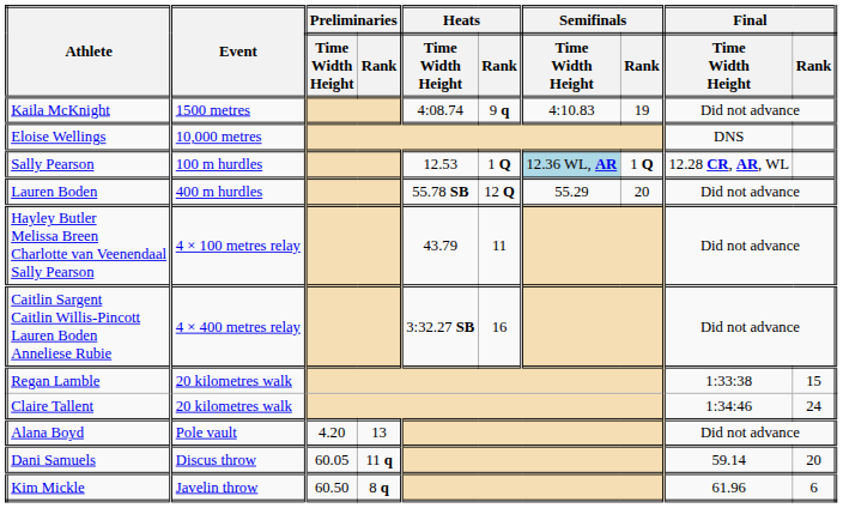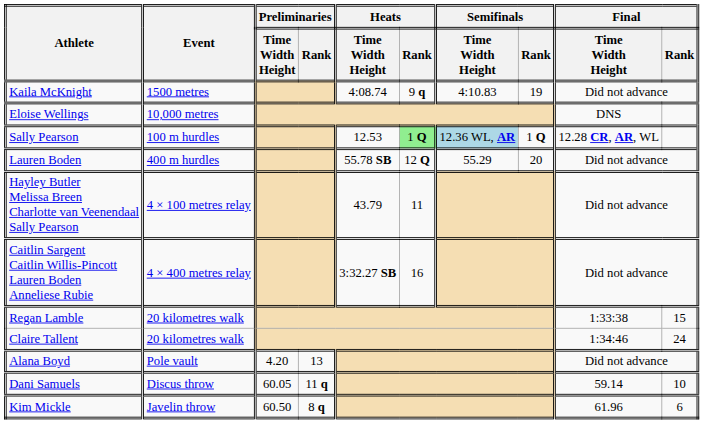 <table class=wikitable style="font-size:90%; border: double;">
 <tr>
 <th rowspan="2" style="border-right:double">Athlete</th>
 <th rowspan="2" style="border-right:double">Event</th>
 <th colspan="2" style="border-right:double; border-bottom:double;">Preliminaries</th>
 <th colspan="2" style="border-right:double; border-bottom:double;">Heats</th>
 <th colspan="2" style="border-right:double; border-bottom:double;">Semifinals</th>
 <th colspan="2" style="border-right:double; border-bottom:double;">Final</th>
 </tr>
 <tr>
 <th>Time<br>Width<br>Height</th>
 <th style="border-right:double">Rank</th>
 <th>Time<br>Width<br>Height</th>
 <th style="border-right:double">Rank</th>
 <th>Time<br>Width<br>Height</th>
 <th style="border-right:double">Rank</th>
 <th>Time<br>Width<br>Height</th>
 <th style="border-right:double">Rank</th>
 </tr>
 <tr style="border-top: double;">
 <td style="border-right:double"><a href='#'>Kaila McKnight</a></td>
 <td style="border-right:double"><a href='#'>1500 metres</a></td>
 <td colspan="2" style="border-right:double; background:wheat;"></td>
 <td align=center>4:08.74</td>
 <td style="text-align:center; border-right:double;">9 <strong>q</strong></td>
 <td align=center>4:10.83</td>
 <td style="text-align:center; border-right:double;">19</td>
 <td colspan="2" style="text-align:center;">Did not advance</td>
 </tr>
 <tr style="border-top: double;">
 <td style="border-right:double"><a href='#'>Eloise Wellings</a></td>
 <td style="border-right:double"><a href='#'>10,000 metres</a></td>
 <td colspan="6" style="border-right:double; background:wheat;"></td>
 <td align=center>DNS</td>
 <td></td>
 </tr>
 <tr style="border-top: double;">
 <td style="border-right:double"><a href='#'>Sally Pearson</a></td>
 <td style="border-right:double"><a href='#'>100 m hurdles</a></td>
 <td colspan="2" style="border-right:double; background:wheat;"></td>
 <td align=center>12.53</td>
-<td style="border-right:double; text-align:center;">1 <strong>Q</strong></td>
+<td style="background: lightgreen; border-right:double; text-align:center;">1 <strong>Q</strong></td>
 <td align=center style="background: lightblue;">12.36 WL, <strong><a href='#'>AR</a></strong></td>
 <td style="border-right:double; text-align:center;">1 <strong>Q</strong></td>
 <td align=center>12.28 <strong><a href='#'>CR</a></strong>, <strong><a href='#'>AR</a></strong>, WL</td>
 <td style="border-right:double; text-align:center;"></td>
 </tr>
 <tr style="border-top: double;">
 <td style="border-right:double"><a href='#'>Lauren Boden</a></td>
 <td style="border-right:double"><a href='#'>400 m hurdles</a></td>
 <td colspan="2" style="border-right:double; background:wheat;"></td>
 <td align=center>55.78 <strong>SB</strong></td>
 <td style="border-right:double; text-align:center;">12 <strong>Q</strong></td>
 <td align=center>55.29</td>
 <td style="border-right:double; text-align:center;">20</td>
 <td colspan="2" style="text-align:center;">Did not advance</td>
 </tr>
 <tr style="border-top: double;">
 <td style="border-right:double"><a href='#'>Hayley Butler</a><br><a href='#'>Melissa Breen</a><br><a href='#'>Charlotte van Veenendaal</a><br> <a href='#'>Sally Pearson</a><br></td>
 <td style="border-right:double"><a href='#'>4 × 100 metres relay</a></td>
 <td colspan="2" style="border-right:double; background:wheat;"></td>
 <td align=center>43.79</td>
 <td style="border-right:double; text-align:center;">11</td>
 <td colspan="2" style="border-right:double; background:wheat;"></td>
 <td colspan="2" style="text-align:center;">Did not advance</td>
 </tr>
 <tr style="border-top: double;">
 <td style="border-right:double"><a href='#'>Caitlin Sargent</a><br><a href='#'>Caitlin Willis-Pincott</a><br><a href='#'>Lauren Boden</a><br><a href='#'>Anneliese Rubie</a><br></td>
 <td style="border-right:double"><a href='#'>4 × 400 metres relay</a></td>
 <td colspan="2" style="border-right:double; background:wheat;"></td>
 <td align=center>3:32.27 <strong>SB</strong></td>
 <td style="border-right:double; text-align:center;">16</td>
 <td colspan="2" style="border-right:double; background:wheat;"></td>
 <td colspan="2" style="text-align:center;">Did not advance</td>
 </tr>
 <tr style="border-top: double;">
 <td style="border-right:double"><a href='#'>Regan Lamble</a></td>
 <td style="border-right:double"><a href='#'>20 kilometres walk</a></td>
 <td colspan="6" style="border-right:double; background:wheat;"></td>
 <td align=center>1:33:38</td>
 <td align=center>15</td>
 </tr>
 <tr>
 <td style="border-right:double"><a href='#'>Claire Tallent</a></td>
 <td style="border-right:double"><a href='#'>20 kilometres walk</a></td>
 <td colspan="6" style="border-right:double; background:wheat;"></td>
 <td align=center>1:34:46</td>
 <td align=center>24</td>
 </tr>
 <tr style="border-top: double;">
 <td style="border-right:double"><a href='#'>Alana Boyd</a></td>
 <td style="border-right:double"><a href='#'>Pole vault</a></td>
 <td align=center>4.20</td>
 <td style="text-align:center; border-right:double;">13</td>
 <td colspan="4" style="border-right:double; background:wheat;"></td>
 <td colspan="2" style="text-align:center;">Did not advance</td>
 </tr>
 <tr style="border-top: double;">
 <td style="border-right:double"><a href='#'>Dani Samuels</a></td>
 <td style="border-right:double"><a href='#'>Discus throw</a></td>
 <td align=center>60.05</td>
 <td style="text-align:center; border-right:double;">11 <strong>q</strong></td>
 <td colspan="4" style="border-right:double; background:wheat;"></td>
 <td align=center>59.14</td>
-<td align=center>20</td>
+<td align=center>10</td>
 </tr>
 <tr style="border-top: double;">
 <td style="border-right:double"><a href='#'>Kim Mickle</a></td>
 <td style="border-right:double"><a href='#'>Javelin throw</a></td>
 <td align=center>60.50</td>
 <td style="text-align:center; border-right:double;">8 <strong>q</strong></td>
 <td colspan="4" style="border-right:double; background:wheat;"></td>
 <td align=center>61.96</td>
 <td align=center>6</td>
 </tr>
 </table>
